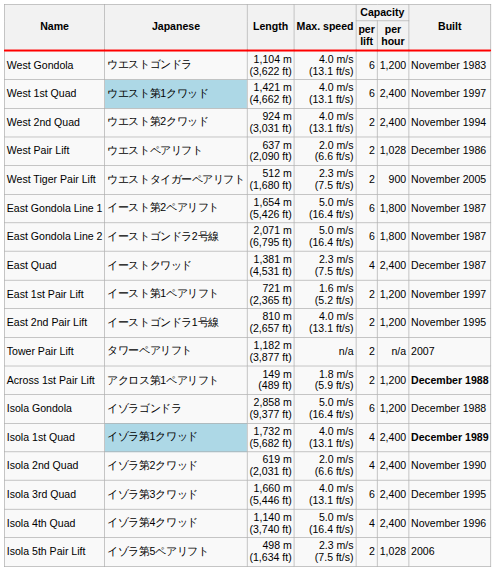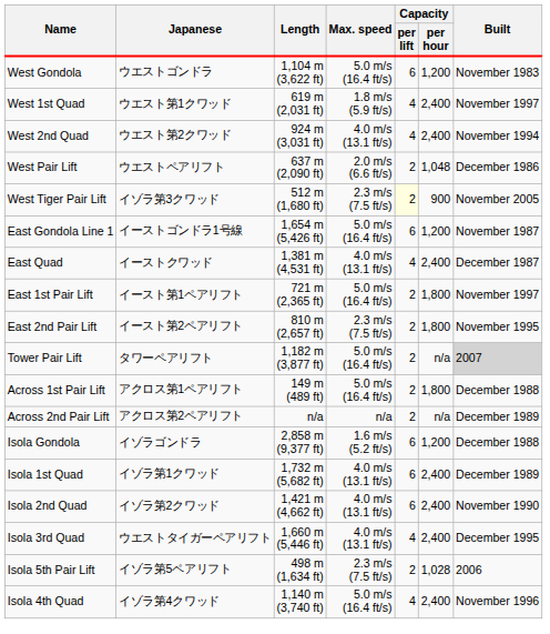 <table class="wikitable">
 <tr>
 <th rowspan=2>Name</th>
 <th rowspan=2>Japanese</th>
 <th rowspan=2>Length</th>
 <th rowspan=2>Max. speed</th>
 <th colspan=2>Capacity</th>
 <th rowspan=2>Built</th>
 </tr>
 <tr>
 <th>per<br>lift</th>
 <th>per<br>hour</th>
 </tr>
 <tr style="border-top:red solid 3px;">
 <td>West Gondola</td>
 <td>ウエストゴンドラ</td>
 <td align=right>1,104 m<br>(3,622 ft)</td>
-<td align=right>4.0 m/s<br>(13.1 ft/s)</td>
+<td align=right>5.0 m/s<br>(16.4 ft/s)</td>
 <td align=right>6</td>
 <td align=right>1,200</td>
 <td>November 1983</td>
 </tr>
 <tr>
 <td>West 1st Quad</td>
-<td style="background: lightblue;">ウエスト第1クワッド</td>
-<td align=right>1,421 m<br>(4,662 ft)</td>
-<td align=right>4.0 m/s<br>(13.1 ft/s)</td>
-<td align=right>6</td>
+<td>ウエスト第1クワッド</td>
+<td align=right>619 m<br>(2,031 ft)</td>
+<td align=right>1.8 m/s<br>(5.9 ft/s)</td>
+<td align=right>4</td>
 <td align=right>2,400</td>
 <td>November 1997</td>
 </tr>
 <tr>
 <td>West 2nd Quad</td>
 <td>ウエスト第2クワッド</td>
 <td align=right>924 m<br>(3,031 ft)</td>
 <td align=right>4.0 m/s<br>(13.1 ft/s)</td>
-<td align=right>2</td>
+<td align=right>4</td>
 <td align=right>2,400</td>
 <td>November 1994</td>
 </tr>
 <tr>
 <td>West Pair Lift</td>
 <td>ウエストペアリフト</td>
 <td align=right>637 m<br>(2,090 ft)</td>
 <td align=right>2.0 m/s<br>(6.6 ft/s)</td>
 <td align=right>2</td>
-<td align=right>1,028</td>
+<td align=right>1,048</td>
 <td>December 1986</td>
 </tr>
 <tr>
 <td>West Tiger Pair Lift</td>
-<td>ウエストタイガーペアリフト</td>
+<td>イゾラ第3クワッド</td>
 <td align=right>512 m<br>(1,680 ft)</td>
 <td align=right>2.3 m/s<br>(7.5 ft/s)</td>
-<td align=right>2</td>
+<td align=right style="background: lightyellow;">2</td>
 <td align=right>900</td>
 <td>November 2005</td>
 </tr>
 <tr>
 <td>East Gondola Line 1</td>
-<td>イースト第2ペアリフト</td>
+<td>イーストゴンドラ1号線</td>
 <td align=right>1,654 m<br>(5,426 ft)</td>
 <td align=right>5.0 m/s<br>(16.4 ft/s)</td>
 <td align=right>6</td>
-<td align=right>1,800</td>
-<td>November 1987</td>
-</tr>
-<tr>
-<td>East Gondola Line 2</td>
-<td>イーストゴンドラ2号線</td>
-<td align=right>2,071 m<br>(6,795 ft)</td>
-<td align=right>5.0 m/s<br>(16.4 ft/s)</td>
-<td align=right>6</td>
-<td align=right>1,800</td>
+<td align=right>1,200</td>
 <td>November 1987</td>
 </tr>
 <tr>
 <td>East Quad</td>
 <td>イーストクワッド</td>
 <td align=right>1,381 m<br>(4,531 ft)</td>
-<td align=right>2.3 m/s<br>(7.5 ft/s)</td>
+<td align=right>4.0 m/s<br>(13.1 ft/s)</td>
 <td align=right>4</td>
 <td align=right>2,400</td>
 <td>December 1987</td>
 </tr>
 <tr>
 <td>East 1st Pair Lift</td>
 <td>イースト第1ペアリフト</td>
 <td align=right>721 m<br>(2,365 ft)</td>
-<td align=right>1.6 m/s<br>(5.2 ft/s)</td>
+<td align=right>5.0 m/s<br>(16.4 ft/s)</td>
 <td align=right>2</td>
-<td align=right>1,200</td>
+<td align=right>1,800</td>
 <td>November 1997</td>
 </tr>
 <tr>
 <td>East 2nd Pair Lift</td>
-<td>イーストゴンドラ1号線</td>
+<td>イースト第2ペアリフト</td>
 <td align=right>810 m<br>(2,657 ft)</td>
-<td align=right>4.0 m/s<br>(13.1 ft/s)</td>
+<td align=right>2.3 m/s<br>(7.5 ft/s)</td>
 <td align=right>2</td>
-<td align=right>1,200</td>
+<td align=right>1,800</td>
 <td>November 1995</td>
 </tr>
 <tr>
 <td>Tower Pair Lift</td>
 <td>タワーペアリフト</td>
 <td align=right>1,182 m<br>(3,877 ft)</td>
-<td align=right>n/a</td>
+<td align=right>5.0 m/s<br>(16.4 ft/s)</td>
 <td align=right>2</td>
 <td align=right>n/a</td>
-<td>2007</td>
+<td style="background: lightgrey;">2007</td>
 </tr>
 <tr>
 <td>Across 1st Pair Lift</td>
 <td>アクロス第1ペアリフト</td>
 <td align=right>149 m<br>(489 ft)</td>
-<td align=right>1.8 m/s<br>(5.9 ft/s)</td>
+<td align=right>5.0 m/s<br>(16.4 ft/s)</td>
 <td align=right>2</td>
-<td align=right>1,200</td>
-<td><strong>December 1988</strong></td>
+<td align=right>1,800</td>
+<td>December 1988</td>
+</tr>
+<tr>
+<td>Across 2nd Pair Lift</td>
+<td>アクロス第2ペアリフト</td>
+<td align=right>n/a</td>
+<td align=right>n/a</td>
+<td align=right>2</td>
+<td align=right>n/a</td>
+<td>December 1989</td>
 </tr>
 <tr>
 <td>Isola Gondola</td>
 <td>イゾラゴンドラ</td>
 <td align=right>2,858 m<br>(9,377 ft)</td>
-<td align=right>5.0 m/s<br>(16.4 ft/s)</td>
+<td align=right>1.6 m/s<br>(5.2 ft/s)</td>
 <td align=right>6</td>
 <td align=right>1,200</td>
 <td>December 1988</td>
 </tr>
 <tr>
 <td>Isola 1st Quad</td>
-<td style="background: lightblue;">イゾラ第1クワッド</td>
+<td>イゾラ第1クワッド</td>
 <td align=right>1,732 m<br>(5,682 ft)</td>
 <td align=right>4.0 m/s<br>(13.1 ft/s)</td>
-<td align=right>4</td>
+<td align=right>6</td>
 <td align=right>2,400</td>
-<td><strong>December 1989</strong></td>
+<td>December 1989</td>
 </tr>
 <tr>
 <td>Isola 2nd Quad</td>
 <td>イゾラ第2クワッド</td>
-<td align=right>619 m<br>(2,031 ft)</td>
-<td align=right>2.0 m/s<br>(6.6 ft/s)</td>
-<td align=right>4</td>
+<td align=right>1,421 m<br>(4,662 ft)</td>
+<td align=right>4.0 m/s<br>(13.1 ft/s)</td>
+<td align=right>6</td>
 <td align=right>2,400</td>
 <td>November 1990</td>
 </tr>
 <tr>
 <td>Isola 3rd Quad</td>
-<td>イゾラ第3クワッド</td>
+<td>ウエストタイガーペアリフト</td>
 <td align=right>1,660 m<br>(5,446 ft)</td>
 <td align=right>4.0 m/s<br>(13.1 ft/s)</td>
-<td align=right>6</td>
+<td align=right>4</td>
 <td align=right>2,400</td>
 <td>December 1995</td>
+</tr>
+<tr>
+<td>Isola 5th Pair Lift</td>
+<td>イゾラ第5ペアリフト</td>
+<td align=right>498 m<br>(1,634 ft)</td>
+<td align=right>2.3 m/s<br>(7.5 ft/s)</td>
+<td align=right>2</td>
+<td align=right>1,028</td>
+<td>2006</td>
 </tr>
 <tr>
 <td>Isola 4th Quad</td>
 <td>イゾラ第4クワッド</td>
 <td align=right>1,140 m<br>(3,740 ft)</td>
 <td align=right>5.0 m/s<br>(16.4 ft/s)</td>
 <td align=right>4</td>
 <td align=right>2,400</td>
 <td>November 1996</td>
 </tr>
-<tr>
-<td>Isola 5th Pair Lift</td>
-<td>イゾラ第5ペアリフト</td>
-<td align=right>498 m<br>(1,634 ft)</td>
-<td align=right>2.3 m/s<br>(7.5 ft/s)</td>
-<td align=right>2</td>
-<td align=right>1,028</td>
-<td>2006</td>
-</tr>
 </table>
